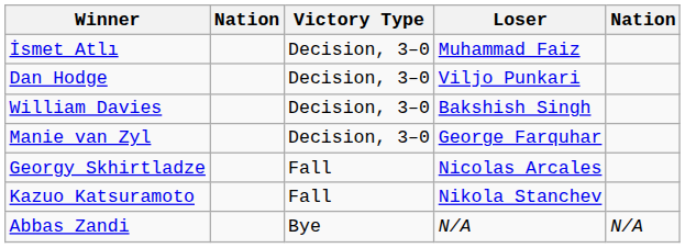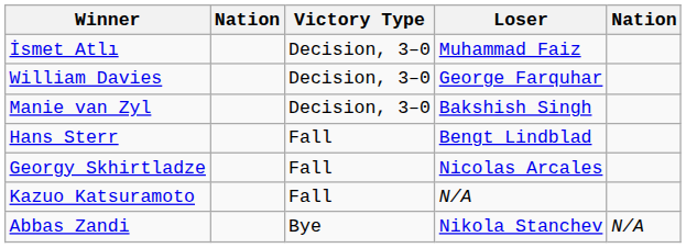 <table class="wikitable sortable" style="text-align:left;">
 <tr>
 <th>Winner</th>
 <th>Nation</th>
 <th>Victory Type</th>
 <th>Loser</th>
 <th>Nation</th>
 </tr>
 <tr>
 <td><a href='#'>İsmet Atlı</a></td>
 <td></td>
 <td>Decision, 3–0</td>
 <td><a href='#'>Muhammad Faiz</a></td>
 <td></td>
 </tr>
 <tr>
-<td><a href='#'>Dan Hodge</a></td>
+<td><a href='#'>William Davies</a></td>
 <td></td>
 <td>Decision, 3–0</td>
-<td><a href='#'>Viljo Punkari</a></td>
+<td><a href='#'>George Farquhar</a></td>
 <td></td>
 </tr>
 <tr>
-<td><a href='#'>William Davies</a></td>
+<td><a href='#'>Manie van Zyl</a></td>
 <td></td>
 <td>Decision, 3–0</td>
 <td><a href='#'>Bakshish Singh</a></td>
 <td></td>
 </tr>
 <tr>
-<td><a href='#'>Manie van Zyl</a></td>
+<td><a href='#'>Hans Sterr</a></td>
 <td></td>
-<td>Decision, 3–0</td>
-<td><a href='#'>George Farquhar</a></td>
+<td>Fall</td>
+<td><a href='#'>Bengt Lindblad</a></td>
 <td></td>
 </tr>
 <tr>
 <td><a href='#'>Georgy Skhirtladze</a></td>
 <td></td>
 <td>Fall</td>
 <td><a href='#'>Nicolas Arcales</a></td>
 <td></td>
 </tr>
 <tr>
 <td><a href='#'>Kazuo Katsuramoto</a></td>
 <td></td>
 <td>Fall</td>
-<td><a href='#'>Nikola Stanchev</a></td>
+<td><em>N/A</em></td>
 <td></td>
 </tr>
 <tr>
 <td><a href='#'>Abbas Zandi</a></td>
 <td></td>
 <td>Bye</td>
-<td><em>N/A</em></td>
+<td><a href='#'>Nikola Stanchev</a></td>
 <td><em>N/A</em></td>
 </tr>
 </table>
